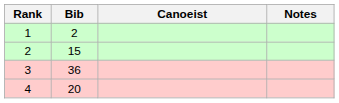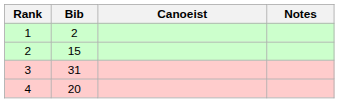 <table class="wikitable" style="font-size:90%; text-align:center">
 <tr>
 <th width="50">Rank</th>
 <th width="50">Bib</th>
 <th width="200">Canoeist</th>
 <th width="75">Notes</th>
 </tr>
 <tr bgcolor="#CCFFCC">
 <td>1</td>
 <td>2</td>
 <td align="left"></td>
 <td></td>
 </tr>
 <tr bgcolor="#CCFFCC">
 <td>2</td>
 <td>15</td>
 <td align="left"></td>
 <td></td>
 </tr>
 <tr bgcolor="#FFCCCC">
 <td>3</td>
-<td>36</td>
+<td>31</td>
 <td align="left"></td>
 <td></td>
 </tr>
 <tr bgcolor="#FFCCCC">
 <td>4</td>
 <td>20</td>
 <td align="left"></td>
 <td></td>
 </tr>
 </table>
